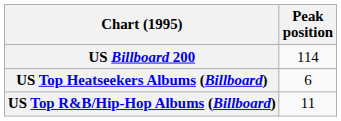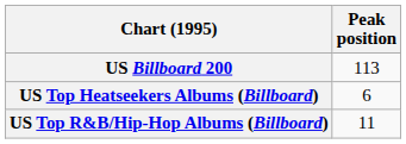 <table class="wikitable sortable plainrowheaders" style="text-align:center">
 <tr>
 <th scope="col">Chart (1995)</th>
 <th scope="col">Peak<br> position</th>
 </tr>
 <tr>
 <th scope="row">US <a href='#'><em>Billboard</em> 200</a></th>
-<td>114</td>
+<td>113</td>
 </tr>
 <tr>
 <th scope="row">US <a href='#'>Top Heatseekers Albums</a> (<em><a href='#'>Billboard</a></em>)</th>
 <td>6</td>
 </tr>
 <tr>
 <th scope="row">US <a href='#'>Top R&B/Hip-Hop Albums</a> (<em><a href='#'>Billboard</a></em>)</th>
 <td>11</td>
 </tr>
 </table>
